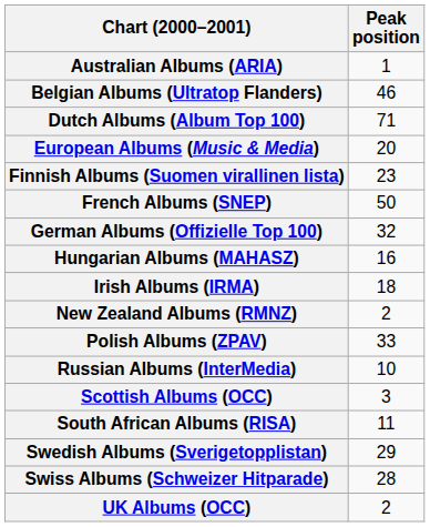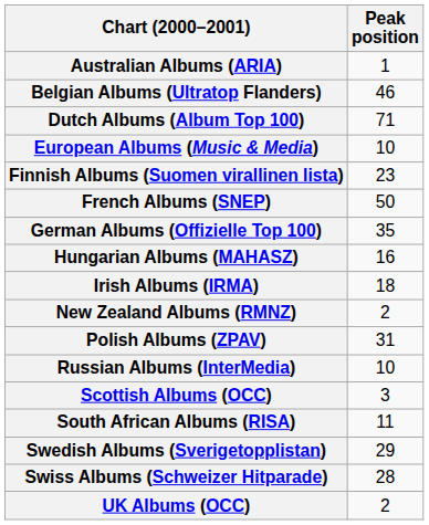 <table class="wikitable sortable plainrowheaders" style="text-align:center">
 <tr>
 <th scope="col">Chart (2000–2001)</th>
 <th scope="col">Peak<br>position</th>
 </tr>
 <tr>
 <th scope="row">Australian Albums (<a href='#'>ARIA</a>)</th>
 <td>1</td>
 </tr>
 <tr>
 <th scope="row">Belgian Albums (<a href='#'>Ultratop</a> Flanders)</th>
 <td>46</td>
 </tr>
 <tr>
 <th scope="row">Dutch Albums (<a href='#'>Album Top 100</a>)</th>
 <td>71</td>
 </tr>
 <tr>
 <th scope="row"><a href='#'>European Albums</a> (<em><a href='#'>Music & Media</a></em>)</th>
-<td>20</td>
+<td>10</td>
 </tr>
 <tr>
 <th scope="row">Finnish Albums (<a href='#'>Suomen virallinen lista</a>)</th>
 <td>23</td>
 </tr>
 <tr>
 <th scope="row">French Albums (<a href='#'>SNEP</a>)</th>
 <td>50</td>
 </tr>
 <tr>
 <th scope="row">German Albums (<a href='#'>Offizielle Top 100</a>)</th>
-<td>32</td>
+<td>35</td>
 </tr>
 <tr>
 <th scope="row">Hungarian Albums (<a href='#'>MAHASZ</a>)</th>
 <td>16</td>
 </tr>
 <tr>
 <th scope="row">Irish Albums (<a href='#'>IRMA</a>)</th>
 <td>18</td>
 </tr>
 <tr>
 <th scope="row">New Zealand Albums (<a href='#'>RMNZ</a>)</th>
 <td>2</td>
 </tr>
 <tr>
 <th scope="row">Polish Albums (<a href='#'>ZPAV</a>)</th>
-<td>33</td>
+<td>31</td>
 </tr>
 <tr>
 <th scope="row">Russian Albums (<a href='#'>InterMedia</a>)</th>
 <td>10</td>
 </tr>
 <tr>
 <th scope="row"><a href='#'>Scottish Albums</a> (<a href='#'>OCC</a>)</th>
 <td>3</td>
 </tr>
 <tr>
 <th scope="row">South African Albums (<a href='#'>RISA</a>)</th>
 <td>11</td>
 </tr>
 <tr>
 <th scope="row">Swedish Albums (<a href='#'>Sverigetopplistan</a>)</th>
 <td>29</td>
 </tr>
 <tr>
 <th scope="row">Swiss Albums (<a href='#'>Schweizer Hitparade</a>)</th>
 <td>28</td>
 </tr>
 <tr>
 <th scope="row"><a href='#'>UK Albums</a> (<a href='#'>OCC</a>)</th>
 <td>2</td>
 </tr>
 </table>
